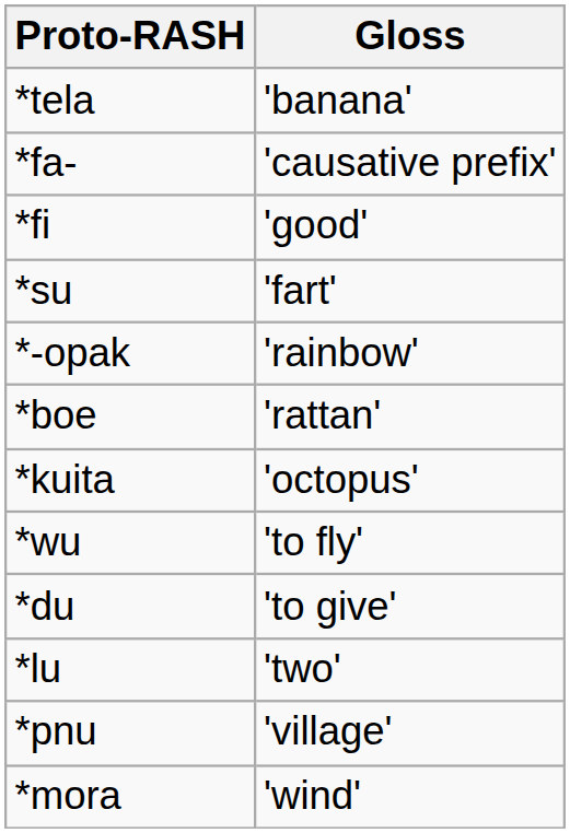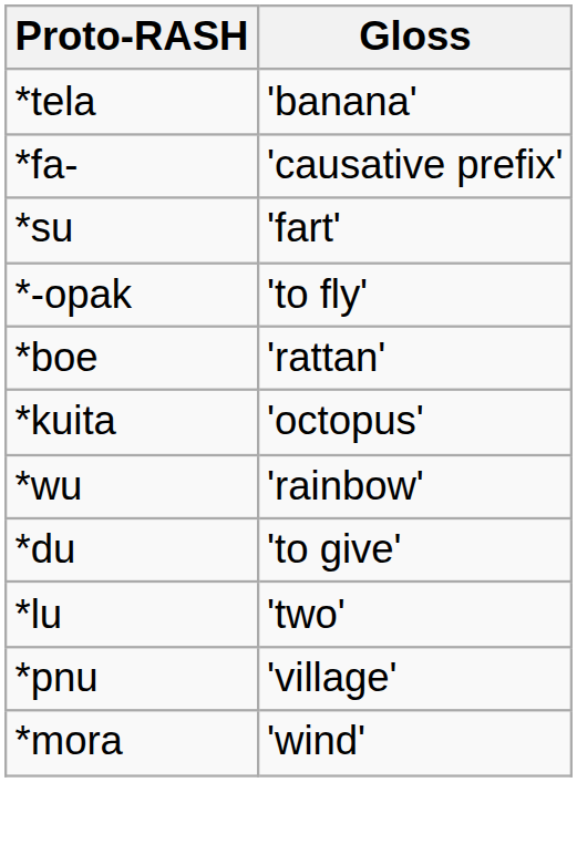 <table class="wikitable mw-collapsible">
 <tr>
 <th>Proto-RASH</th>
 <th>Gloss</th>
 </tr>
 <tr>
 <td>*tela</td>
 <td>'banana'</td>
 </tr>
 <tr>
 <td>*fa-</td>
 <td>'causative prefix'</td>
 </tr>
 <tr>
-<td>*fi</td>
-<td>'good'</td>
-</tr>
-<tr>
 <td>*su</td>
 <td>'fart'</td>
 </tr>
 <tr>
 <td>*-opak</td>
-<td>'rainbow'</td>
+<td>'to fly'</td>
 </tr>
 <tr>
 <td>*boe</td>
 <td>'rattan'</td>
 </tr>
 <tr>
 <td>*kuita</td>
 <td>'octopus'</td>
 </tr>
 <tr>
 <td>*wu</td>
-<td>'to fly'</td>
+<td>'rainbow'</td>
 </tr>
 <tr>
 <td>*du</td>
 <td>'to give'</td>
 </tr>
 <tr>
 <td>*lu</td>
 <td>'two'</td>
 </tr>
 <tr>
 <td>*pnu</td>
 <td>'village'</td>
 </tr>
 <tr>
 <td>*mora</td>
 <td>'wind'</td>
 </tr>
 </table>
